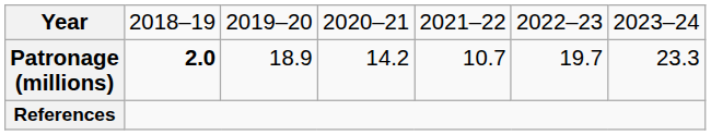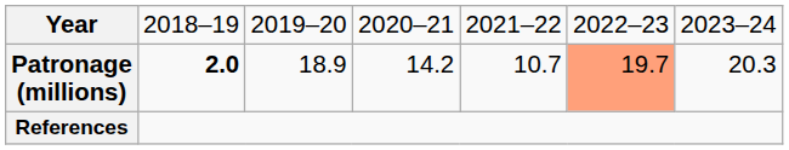 <table class="wikitable" style="text-align:right; white-space:nowrap;">
 <tr>
 <th>Year</th>
 <td>2018–19</td>
 <td>2019–20</td>
 <td>2020–21</td>
 <td>2021–22</td>
 <td>2022–23</td>
 <td>2023–24</td>
 </tr>
 <tr style="vertical-align: top;">
 <th>Patronage<br><span>(millions)</span></th>
 <td><strong>2.0<br></strong></td>
 <td>18.9<br></td>
 <td>14.2</td>
 <td>10.7<br></td>
-<td>19.7</td>
-<td>23.3</td>
+<td style="background: lightsalmon;">19.7</td>
+<td>20.3</td>
 </tr>
 <tr style="font-size:85%">
 <th>References<br></th>
 <td colspan="6"></td>
 </tr>
 </table>
